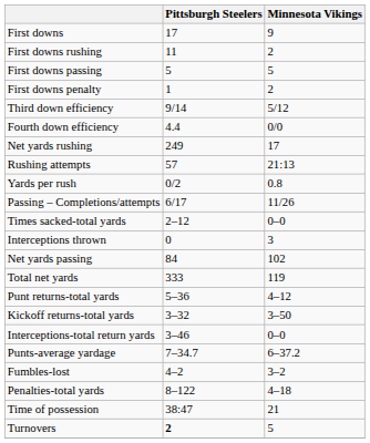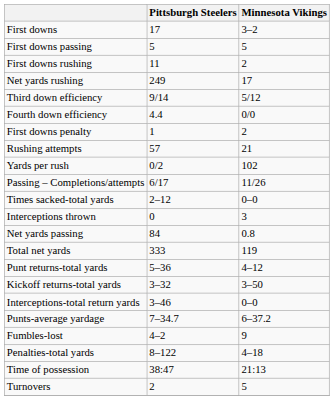 <table class="wikitable">
 <tr>
 <th></th>
 <th><strong>Pittsburgh Steelers</strong></th>
 <th><strong>Minnesota Vikings</strong></th>
 </tr>
 <tr>
 <td>First downs</td>
 <td>17</td>
-<td>9</td>
+<td>3–2</td>
+</tr>
+<tr>
+<td>First downs passing</td>
+<td>5</td>
+<td>5</td>
 </tr>
 <tr>
 <td>First downs rushing</td>
 <td>11</td>
 <td>2</td>
 </tr>
 <tr>
-<td>First downs passing</td>
-<td>5</td>
-<td>5</td>
-</tr>
-<tr>
-<td>First downs penalty</td>
-<td>1</td>
-<td>2</td>
+<td>Net yards rushing</td>
+<td>249</td>
+<td>17</td>
 </tr>
 <tr>
 <td>Third down efficiency</td>
 <td>9/14</td>
 <td>5/12</td>
 </tr>
 <tr>
 <td>Fourth down efficiency</td>
 <td>4.4</td>
 <td>0/0</td>
 </tr>
 <tr>
-<td>Net yards rushing</td>
-<td>249</td>
-<td>17</td>
+<td>First downs penalty</td>
+<td>1</td>
+<td>2</td>
 </tr>
 <tr>
 <td>Rushing attempts</td>
 <td>57</td>
-<td>21:13</td>
+<td>21</td>
 </tr>
 <tr>
 <td>Yards per rush</td>
 <td>0/2</td>
-<td>0.8</td>
+<td>102</td>
 </tr>
 <tr>
 <td>Passing – Completions/attempts</td>
 <td>6/17</td>
 <td>11/26</td>
 </tr>
 <tr>
 <td>Times sacked-total yards</td>
 <td>2–12</td>
 <td>0–0</td>
 </tr>
 <tr>
 <td>Interceptions thrown</td>
 <td>0</td>
 <td>3</td>
 </tr>
 <tr>
 <td>Net yards passing</td>
 <td>84</td>
-<td>102</td>
+<td>0.8</td>
 </tr>
 <tr>
 <td>Total net yards</td>
 <td>333</td>
 <td>119</td>
 </tr>
 <tr>
 <td>Punt returns-total yards</td>
 <td>5–36</td>
 <td>4–12</td>
 </tr>
 <tr>
 <td>Kickoff returns-total yards</td>
 <td>3–32</td>
 <td>3–50</td>
 </tr>
 <tr>
 <td>Interceptions-total return yards</td>
 <td>3–46</td>
 <td>0–0</td>
 </tr>
 <tr>
 <td>Punts-average yardage</td>
 <td>7–34.7</td>
 <td>6–37.2</td>
 </tr>
 <tr>
 <td>Fumbles-lost</td>
 <td>4–2</td>
-<td>3–2</td>
+<td>9</td>
 </tr>
 <tr>
 <td>Penalties-total yards</td>
 <td>8–122</td>
 <td>4–18</td>
 </tr>
 <tr>
 <td>Time of possession</td>
 <td>38:47</td>
-<td>21</td>
+<td>21:13</td>
 </tr>
 <tr>
 <td>Turnovers</td>
-<td><strong>2</strong></td>
+<td>2</td>
 <td>5</td>
 </tr>
 <tr>
 </tr>
 </table>
